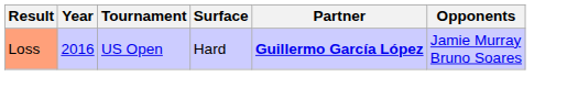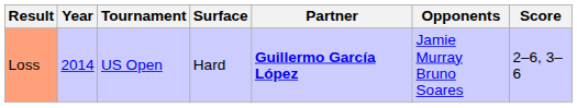 <table class="wikitable">
 <tr>
 <th>Result</th>
 <th>Year</th>
 <th>Tournament</th>
 <th>Surface</th>
 <th>Partner</th>
 <th>Opponents</th>
+<th class="unsortable">Score</th>
 </tr>
 <tr style="background:#ccccff;">
 <td bgcolor=FFA07A>Loss</td>
-<td><a href='#'>2016</a></td>
+<td><a href='#'>2014</a></td>
 <td><a href='#'>US Open</a></td>
 <td>Hard</td>
 <td><strong> <a href='#'>Guillermo García López</a></strong></td>
 <td> <a href='#'>Jamie Murray</a><br> <a href='#'>Bruno Soares</a></td>
+<td>2–6, 3–6</td>
 </tr>
 </table>
